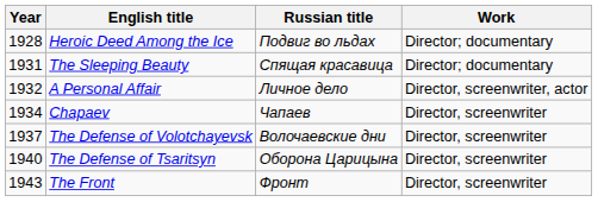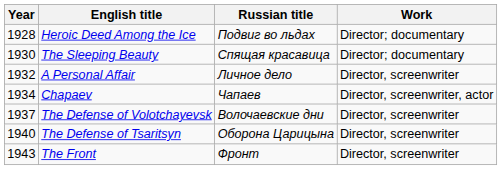 <table class="wikitable" style="font-size: 95%;">
 <tr>
 <th>Year</th>
 <th>English title</th>
 <th>Russian title</th>
 <th>Work</th>
 </tr>
 <tr>
 <td>1928</td>
 <td><em><a href='#'>Heroic Deed Among the Ice</a></em></td>
 <td><em>Подвиг во льдах</em></td>
 <td>Director; documentary</td>
 </tr>
 <tr>
-<td>1931</td>
+<td>1930</td>
 <td><em><a href='#'>The Sleeping Beauty</a></em></td>
 <td><em>Спящая красавица</em></td>
 <td>Director; documentary</td>
 </tr>
 <tr>
 <td>1932</td>
 <td><em><a href='#'>A Personal Affair</a></em></td>
 <td><em>Личное дело</em></td>
-<td>Director, screenwriter, actor</td>
+<td>Director, screenwriter</td>
 </tr>
 <tr>
 <td>1934</td>
 <td><em><a href='#'>Chapaev</a></em></td>
 <td><em>Чапаев</em></td>
-<td>Director, screenwriter</td>
+<td>Director, screenwriter, actor</td>
 </tr>
 <tr>
 <td>1937</td>
 <td><em><a href='#'>The Defense of Volotchayevsk</a></em></td>
 <td><em>Волочаевские дни</em></td>
 <td>Director, screenwriter</td>
 </tr>
 <tr>
 <td>1940</td>
 <td><em><a href='#'>The Defense of Tsaritsyn</a></em></td>
 <td><em>Оборона Царицына</em></td>
 <td>Director, screenwriter</td>
 </tr>
 <tr>
 <td>1943</td>
 <td><em><a href='#'>The Front</a></em></td>
 <td><em>Фронт</em></td>
 <td>Director, screenwriter</td>
 </tr>
 </table>
